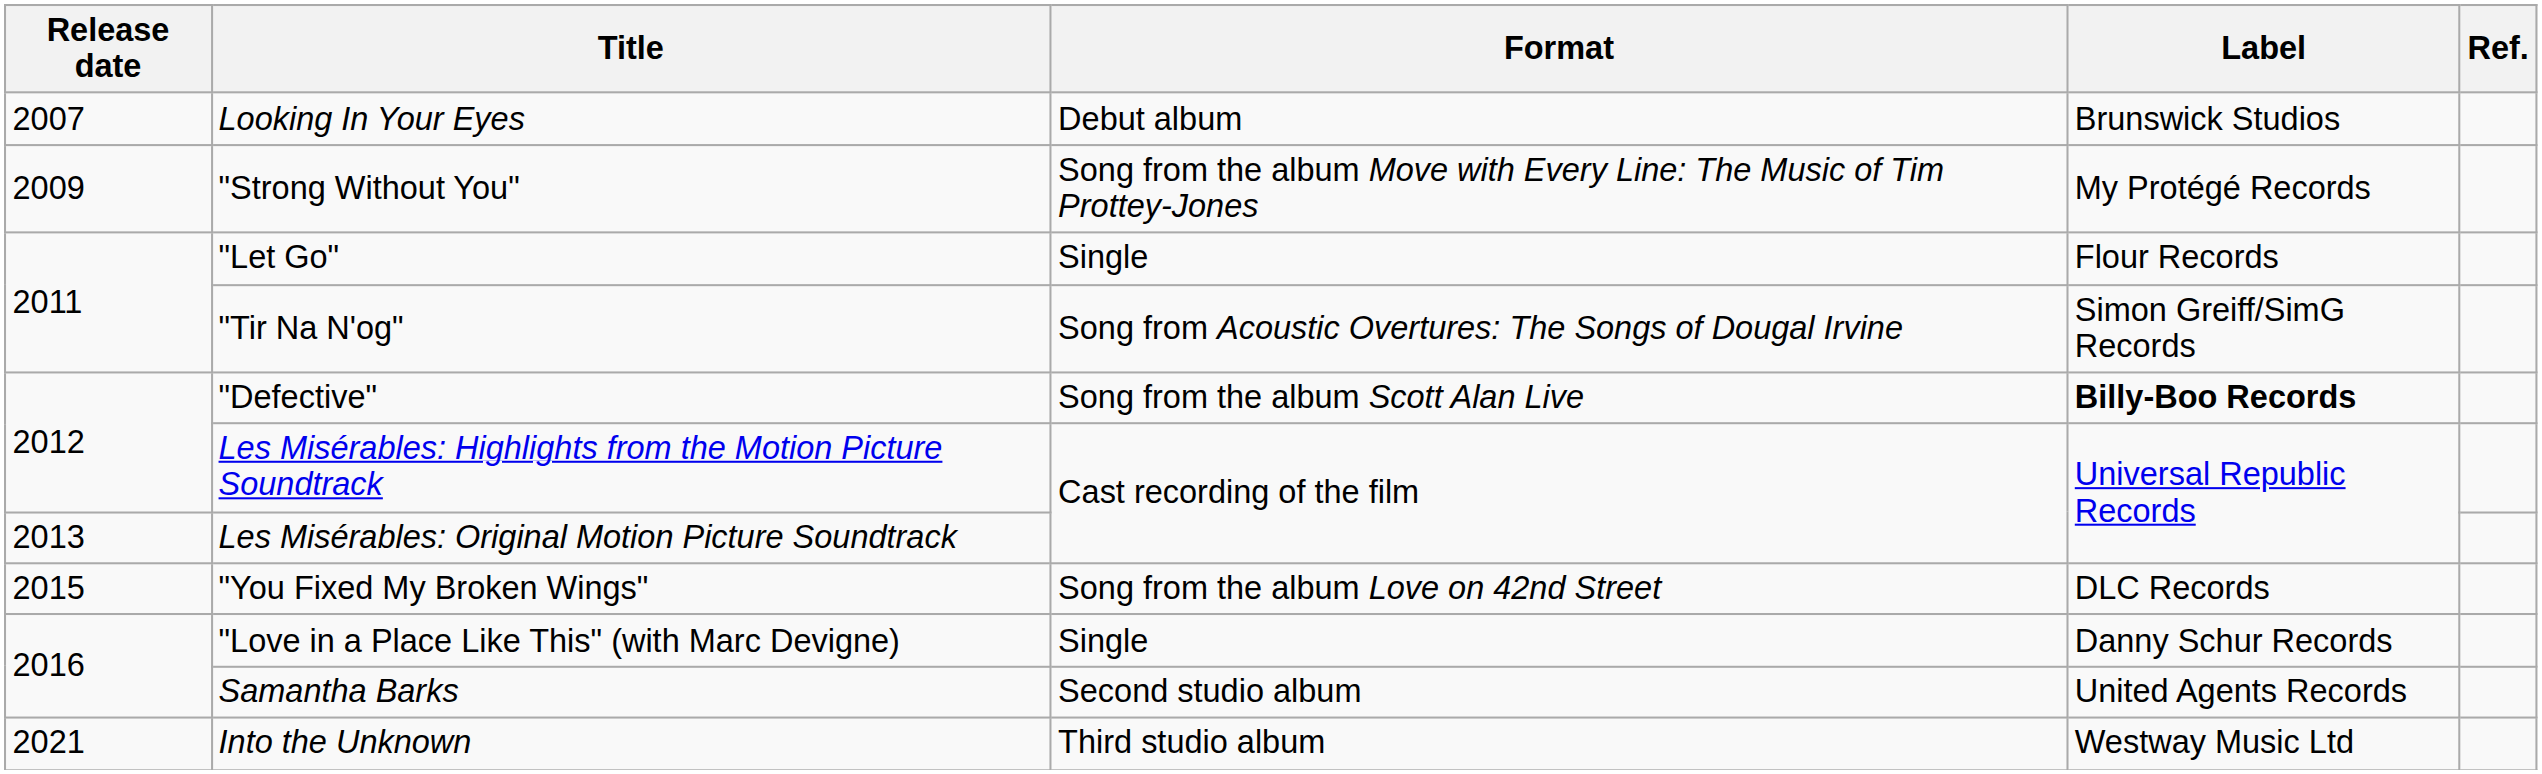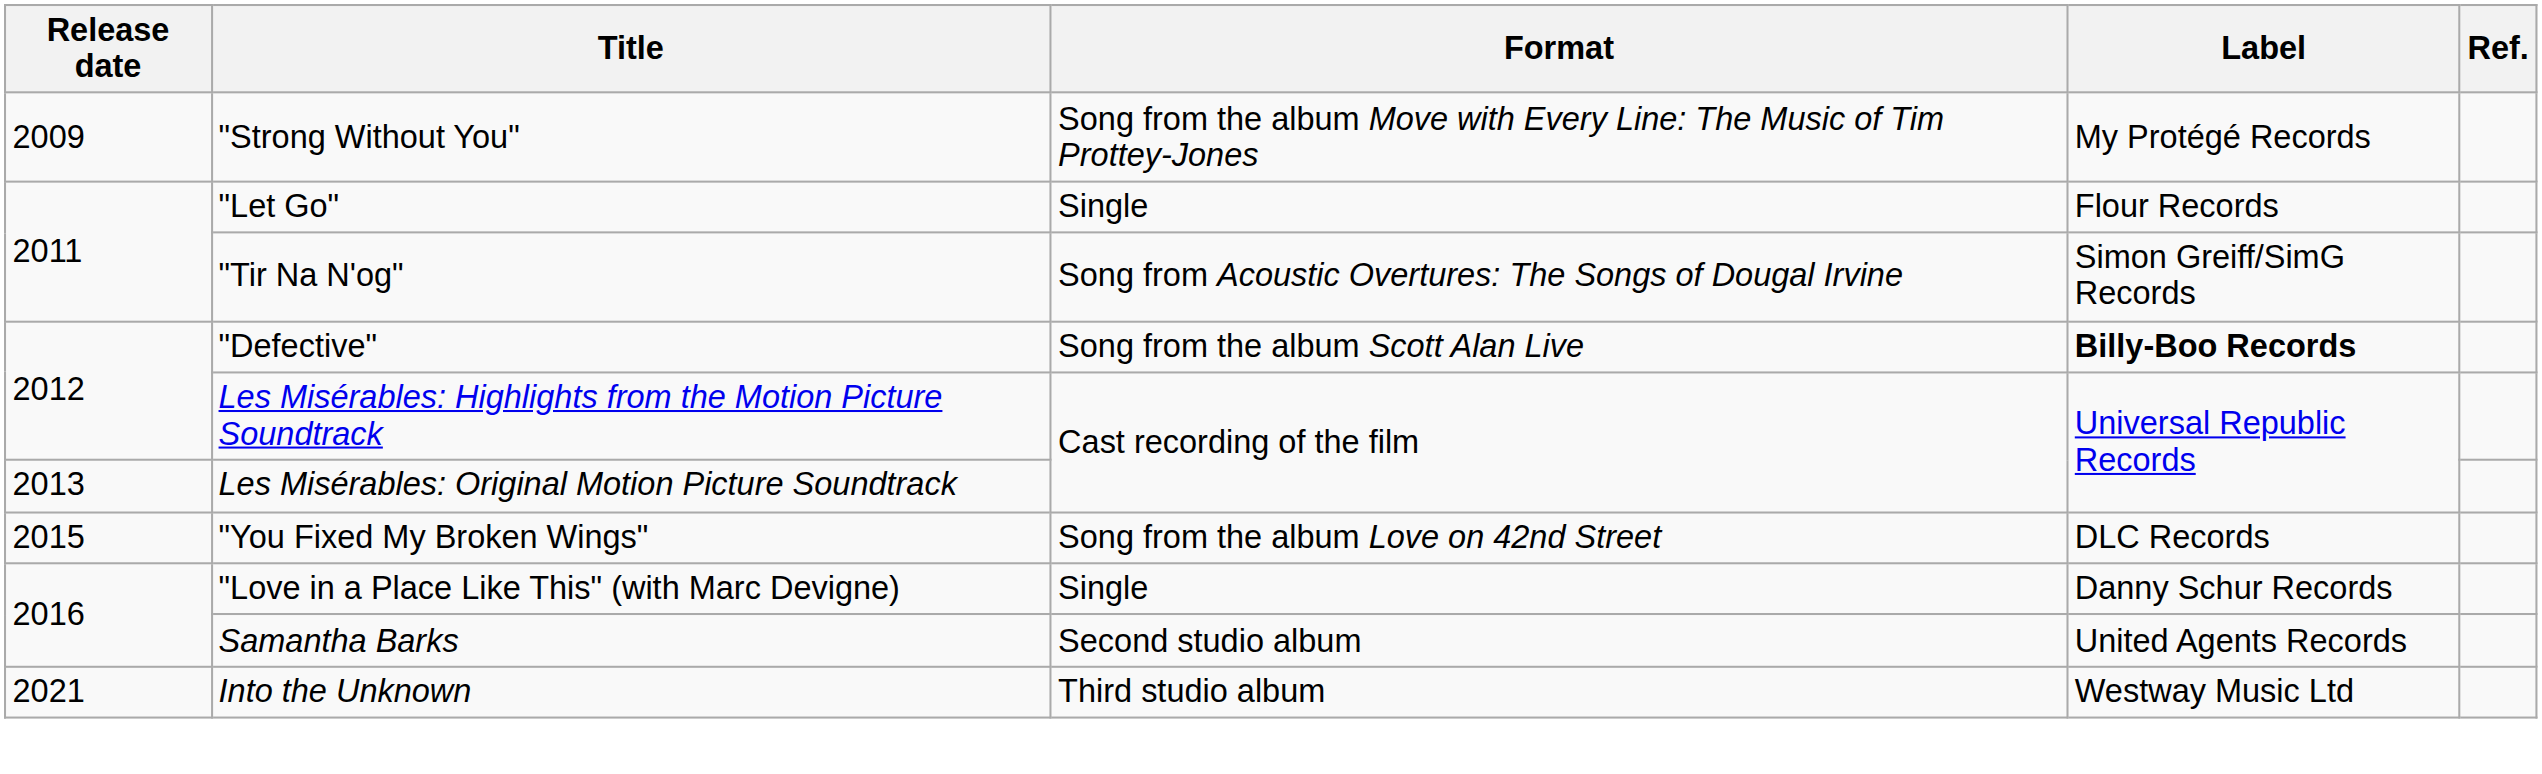 <table class="wikitable sortable">
 <tr>
 <th>Release date</th>
 <th>Title</th>
 <th>Format</th>
 <th class="unsortable">Label</th>
 <th>Ref.</th>
-</tr>
-<tr>
-<td>2007</td>
-<td><em>Looking In Your Eyes</em></td>
-<td>Debut album</td>
-<td>Brunswick Studios</td>
-<td></td>
 </tr>
 <tr>
 <td>2009</td>
 <td>"Strong Without You"</td>
 <td>Song from the album <em>Move with Every Line: The Music of Tim Prottey-Jones</em></td>
 <td>My Protégé Records</td>
 <td></td>
 </tr>
 <tr>
 <td rowspan="2">2011</td>
 <td>"Let Go"</td>
 <td>Single</td>
 <td>Flour Records</td>
 <td></td>
 </tr>
 <tr>
 <td>"Tir Na N'og"</td>
 <td>Song from <em>Acoustic Overtures: The Songs of Dougal Irvine</em></td>
 <td>Simon Greiff/SimG Records</td>
 <td></td>
 </tr>
 <tr>
 <td rowspan="2">2012</td>
 <td>"Defective"</td>
 <td>Song from the album <em>Scott Alan Live</em></td>
 <td><strong>Billy-Boo Records</strong></td>
 <td></td>
 </tr>
 <tr>
 <td><em><a href='#'>Les Misérables: Highlights from the Motion Picture Soundtrack</a></em></td>
 <td rowspan="2">Cast recording of the film</td>
 <td rowspan="2"><a href='#'>Universal Republic Records</a></td>
 <td></td>
 </tr>
 <tr>
 <td>2013</td>
 <td><em>Les Misérables: Original Motion Picture Soundtrack</em></td>
 <td></td>
 </tr>
 <tr>
 <td>2015</td>
 <td>"You Fixed My Broken Wings"</td>
 <td>Song from the album <em>Love on 42nd Street</em></td>
 <td>DLC Records</td>
 <td></td>
 </tr>
 <tr>
 <td rowspan="2">2016</td>
 <td>"Love in a Place Like This" (with Marc Devigne)</td>
 <td>Single</td>
 <td>Danny Schur Records</td>
 <td></td>
 </tr>
 <tr>
 <td><em>Samantha Barks</em></td>
 <td>Second studio album</td>
 <td>United Agents Records</td>
 <td></td>
 </tr>
 <tr>
 <td>2021</td>
 <td><em>Into the Unknown</em></td>
 <td>Third studio album</td>
 <td>Westway Music Ltd</td>
 <td></td>
 </tr>
 </table>
